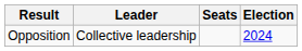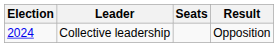 <table class="wikitable">
 <tr>
-<th>Result</th>
+<th>Election</th>
 <th>Leader</th>
 <th>Seats</th>
-<th>Election</th>
+<th>Result</th>
 </tr>
 <tr>
-<td>Opposition</td>
+<td><a href='#'>2024</a></td>
 <td>Collective leadership</td>
 <td></td>
-<td><a href='#'>2024</a></td>
+<td>Opposition</td>
 </tr>
 </table>
